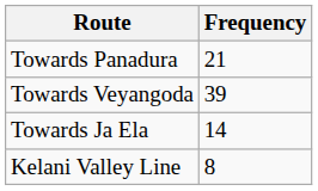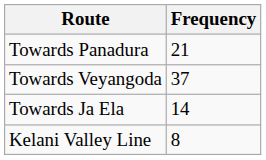 <table class="wikitable">
 <tr>
 <th>Route</th>
 <th>Frequency</th>
 </tr>
 <tr>
 <td>Towards Panadura</td>
 <td>21</td>
 </tr>
 <tr>
 <td>Towards Veyangoda</td>
-<td>39</td>
+<td>37</td>
 </tr>
 <tr>
 <td>Towards Ja Ela</td>
 <td>14</td>
 </tr>
 <tr>
 <td>Kelani Valley Line</td>
 <td>8</td>
 </tr>
 </table>
